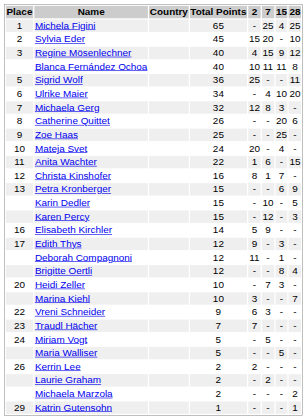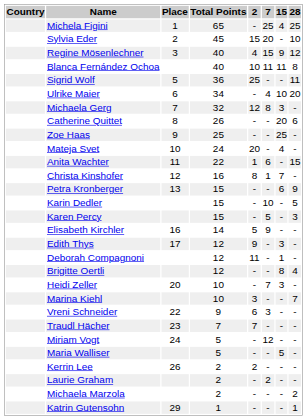 <table border="0" style="border: 1px solid #999; background-color:#FFFFFF; text-align:center">
 <tr align="center" bgcolor="#CCCCCC">
+<th>Country</th>
+<th>Name</th>
 <th>Place</th>
-<th>Name</th>
-<th>Country</th>
 <th>Total Points</th>
 <th>2</th>
 <th>7</th>
 <th>15</th>
 <th>28</th>
 </tr>
 <tr bgcolor="#EFEFEF">
+<td align="left"></td>
+<td align="left"><a href='#'>Michela Figini</a></td>
 <td>1</td>
-<td align="left"><a href='#'>Michela Figini</a></td>
-<td align="left"></td>
 <td>65</td>
 <td>-</td>
 <td>25</td>
 <td>4</td>
 <td>25</td>
 </tr>
 <tr>
+<td align="left"></td>
+<td align="left"><a href='#'>Sylvia Eder</a></td>
 <td>2</td>
-<td align="left"><a href='#'>Sylvia Eder</a></td>
-<td align="left"></td>
 <td>45</td>
 <td>15</td>
 <td>20</td>
 <td>-</td>
 <td>10</td>
 </tr>
 <tr bgcolor="#EFEFEF">
+<td align="left"></td>
+<td align="left"><a href='#'>Regine Mösenlechner</a></td>
 <td>3</td>
-<td align="left"><a href='#'>Regine Mösenlechner</a></td>
-<td align="left"></td>
 <td>40</td>
 <td>4</td>
 <td>15</td>
 <td>9</td>
 <td>12</td>
 </tr>
 <tr>
+<td align="left"></td>
+<td align="left"><a href='#'>Blanca Fernández Ochoa</a></td>
 <td></td>
-<td align="left"><a href='#'>Blanca Fernández Ochoa</a></td>
-<td align="left"></td>
 <td>40</td>
 <td>10</td>
 <td>11</td>
 <td>11</td>
 <td>8</td>
 </tr>
 <tr bgcolor="#EFEFEF">
+<td align="left"></td>
+<td align="left"><a href='#'>Sigrid Wolf</a></td>
 <td>5</td>
-<td align="left"><a href='#'>Sigrid Wolf</a></td>
-<td align="left"></td>
 <td>36</td>
 <td>25</td>
 <td>-</td>
 <td>-</td>
 <td>11</td>
 </tr>
 <tr>
+<td align="left"></td>
+<td align="left"><a href='#'>Ulrike Maier</a></td>
 <td>6</td>
-<td align="left"><a href='#'>Ulrike Maier</a></td>
-<td align="left"></td>
 <td>34</td>
 <td>-</td>
 <td>4</td>
 <td>10</td>
 <td>20</td>
 </tr>
 <tr bgcolor="#EFEFEF">
+<td align="left"></td>
+<td align="left"><a href='#'>Michaela Gerg</a></td>
 <td>7</td>
-<td align="left"><a href='#'>Michaela Gerg</a></td>
-<td align="left"></td>
 <td>32</td>
 <td>12</td>
 <td>8</td>
 <td>3</td>
 <td>-</td>
 </tr>
 <tr>
+<td align="left"></td>
+<td align="left"><a href='#'>Catherine Quittet</a></td>
 <td>8</td>
-<td align="left"><a href='#'>Catherine Quittet</a></td>
-<td align="left"></td>
 <td>26</td>
 <td>-</td>
 <td>-</td>
 <td>20</td>
 <td>6</td>
 </tr>
 <tr bgcolor="#EFEFEF">
+<td align="left"></td>
+<td align="left"><a href='#'>Zoe Haas</a></td>
 <td>9</td>
-<td align="left"><a href='#'>Zoe Haas</a></td>
-<td align="left"></td>
 <td>25</td>
 <td>-</td>
 <td>-</td>
 <td>25</td>
 <td>-</td>
 </tr>
 <tr>
+<td align="left"></td>
+<td align="left"><a href='#'>Mateja Svet</a></td>
 <td>10</td>
-<td align="left"><a href='#'>Mateja Svet</a></td>
-<td align="left"></td>
 <td>24</td>
 <td>20</td>
 <td>-</td>
 <td>4</td>
 <td>-</td>
 </tr>
 <tr bgcolor="#EFEFEF">
+<td align="left"></td>
+<td align="left"><a href='#'>Anita Wachter</a></td>
 <td>11</td>
-<td align="left"><a href='#'>Anita Wachter</a></td>
-<td align="left"></td>
 <td>22</td>
 <td>1</td>
 <td>6</td>
 <td>-</td>
 <td>15</td>
 </tr>
 <tr>
+<td align="left"></td>
+<td align="left"><a href='#'>Christa Kinshofer</a></td>
 <td>12</td>
-<td align="left"><a href='#'>Christa Kinshofer</a></td>
-<td align="left"></td>
 <td>16</td>
 <td>8</td>
 <td>1</td>
 <td>7</td>
 <td>-</td>
 </tr>
 <tr bgcolor="#EFEFEF">
+<td align="left"></td>
+<td align="left"><a href='#'>Petra Kronberger</a></td>
 <td>13</td>
-<td align="left"><a href='#'>Petra Kronberger</a></td>
-<td align="left"></td>
 <td>15</td>
 <td>-</td>
 <td>-</td>
 <td>6</td>
 <td>9</td>
 </tr>
 <tr>
+<td align="left"></td>
+<td align="left"><a href='#'>Karin Dedler</a></td>
 <td></td>
-<td align="left"><a href='#'>Karin Dedler</a></td>
-<td align="left"></td>
 <td>15</td>
 <td>-</td>
 <td>10</td>
 <td>-</td>
 <td>5</td>
 </tr>
 <tr bgcolor="#EFEFEF">
+<td align="left"></td>
+<td align="left"><a href='#'>Karen Percy</a></td>
 <td></td>
-<td align="left"><a href='#'>Karen Percy</a></td>
-<td align="left"></td>
 <td>15</td>
 <td>-</td>
-<td>12</td>
+<td>5</td>
 <td>-</td>
 <td>3</td>
 </tr>
 <tr>
+<td align="left"></td>
+<td align="left"><a href='#'>Elisabeth Kirchler</a></td>
 <td>16</td>
-<td align="left"><a href='#'>Elisabeth Kirchler</a></td>
-<td align="left"></td>
 <td>14</td>
 <td>5</td>
 <td>9</td>
 <td>-</td>
 <td>-</td>
 </tr>
 <tr bgcolor="#EFEFEF">
+<td align="left"></td>
+<td align="left"><a href='#'>Edith Thys</a></td>
 <td>17</td>
-<td align="left"><a href='#'>Edith Thys</a></td>
-<td align="left"></td>
 <td>12</td>
 <td>9</td>
 <td>-</td>
 <td>3</td>
 <td>-</td>
 </tr>
 <tr>
+<td align="left"></td>
+<td align="left"><a href='#'>Deborah Compagnoni</a></td>
 <td></td>
-<td align="left"><a href='#'>Deborah Compagnoni</a></td>
-<td align="left"></td>
 <td>12</td>
 <td>11</td>
 <td>-</td>
 <td>1</td>
 <td>-</td>
 </tr>
 <tr bgcolor="#EFEFEF">
+<td align="left"></td>
+<td align="left"><a href='#'>Brigitte Oertli</a></td>
 <td></td>
-<td align="left"><a href='#'>Brigitte Oertli</a></td>
-<td align="left"></td>
 <td>12</td>
 <td>-</td>
 <td>-</td>
 <td>8</td>
 <td>4</td>
 </tr>
 <tr>
+<td align="left"></td>
+<td align="left"><a href='#'>Heidi Zeller</a></td>
 <td>20</td>
-<td align="left"><a href='#'>Heidi Zeller</a></td>
-<td align="left"></td>
 <td>10</td>
 <td>-</td>
 <td>7</td>
 <td>3</td>
 <td>-</td>
 </tr>
 <tr bgcolor="#EFEFEF">
+<td align="left"></td>
+<td align="left"><a href='#'>Marina Kiehl</a></td>
 <td></td>
-<td align="left"><a href='#'>Marina Kiehl</a></td>
-<td align="left"></td>
 <td>10</td>
 <td>3</td>
 <td>-</td>
 <td>-</td>
 <td>7</td>
 </tr>
 <tr>
+<td align="left"></td>
+<td align="left"><a href='#'>Vreni Schneider</a></td>
 <td>22</td>
-<td align="left"><a href='#'>Vreni Schneider</a></td>
-<td align="left"></td>
 <td>9</td>
 <td>6</td>
 <td>3</td>
 <td>-</td>
 <td>-</td>
 </tr>
 <tr bgcolor="#EFEFEF">
+<td align="left"></td>
+<td align="left"><a href='#'>Traudl Hächer</a></td>
 <td>23</td>
-<td align="left"><a href='#'>Traudl Hächer</a></td>
-<td align="left"></td>
 <td>7</td>
 <td>7</td>
 <td>-</td>
 <td>-</td>
 <td>-</td>
 </tr>
 <tr>
+<td align="left"></td>
+<td align="left"><a href='#'>Miriam Vogt</a></td>
 <td>24</td>
-<td align="left"><a href='#'>Miriam Vogt</a></td>
-<td align="left"></td>
 <td>5</td>
 <td>-</td>
-<td>5</td>
+<td>12</td>
 <td>-</td>
 <td>-</td>
 </tr>
 <tr bgcolor="#EFEFEF">
+<td align="left"></td>
+<td align="left"><a href='#'>Maria Walliser</a></td>
 <td></td>
-<td align="left"><a href='#'>Maria Walliser</a></td>
-<td align="left"></td>
 <td>5</td>
 <td>-</td>
 <td>-</td>
 <td>5</td>
 <td>-</td>
 </tr>
 <tr>
+<td align="left"></td>
+<td align="left"><a href='#'>Kerrin Lee</a></td>
 <td>26</td>
-<td align="left"><a href='#'>Kerrin Lee</a></td>
-<td align="left"></td>
 <td>2</td>
 <td>2</td>
 <td>-</td>
 <td>-</td>
 <td>-</td>
 </tr>
 <tr bgcolor="#EFEFEF">
+<td align="left"></td>
+<td align="left"><a href='#'>Laurie Graham</a></td>
 <td></td>
-<td align="left"><a href='#'>Laurie Graham</a></td>
-<td align="left"></td>
 <td>2</td>
 <td>-</td>
 <td>2</td>
 <td>-</td>
 <td>-</td>
 </tr>
 <tr>
+<td align="left"></td>
+<td align="left"><a href='#'>Michaela Marzola</a></td>
 <td></td>
-<td align="left"><a href='#'>Michaela Marzola</a></td>
-<td align="left"></td>
 <td>2</td>
 <td>-</td>
 <td>-</td>
 <td>-</td>
 <td>2</td>
 </tr>
 <tr bgcolor="#EFEFEF">
+<td align="left"></td>
+<td align="left"><a href='#'>Katrin Gutensohn</a></td>
 <td>29</td>
-<td align="left"><a href='#'>Katrin Gutensohn</a></td>
-<td align="left"></td>
 <td>1</td>
 <td>-</td>
 <td>-</td>
 <td>-</td>
 <td>1</td>
 </tr>
 </table>
